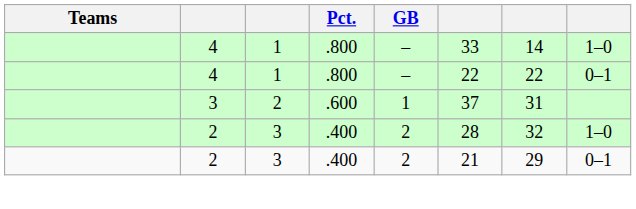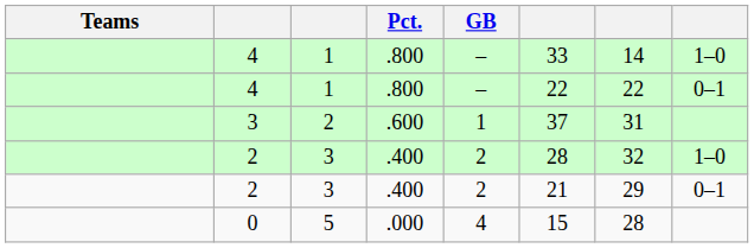 <table class="wikitable" style="text-align:center;">
 <tr>
 <th width=150px>Teams</th>
 <th width=50px></th>
 <th width=50px></th>
 <th width=50px><a href='#'>Pct.</a></th>
 <th width=50px><a href='#'>GB</a></th>
 <th width=50px></th>
 <th width=50px></th>
 <th width=50px></th>
 </tr>
 <tr bgcolor="#ccffcc">
 <td align=left></td>
 <td>4</td>
 <td>1</td>
 <td>.800</td>
 <td>–</td>
 <td>33</td>
 <td>14</td>
 <td>1–0</td>
 </tr>
 <tr bgcolor="#ccffcc">
 <td align=left></td>
 <td>4</td>
 <td>1</td>
 <td>.800</td>
 <td>–</td>
 <td>22</td>
 <td>22</td>
 <td>0–1</td>
 </tr>
 <tr bgcolor="#ccffcc">
 <td align=left></td>
 <td>3</td>
 <td>2</td>
 <td>.600</td>
 <td>1</td>
 <td>37</td>
 <td>31</td>
 <td></td>
 </tr>
 <tr bgcolor="#ccffcc">
 <td align=left></td>
 <td>2</td>
 <td>3</td>
 <td>.400</td>
 <td>2</td>
 <td>28</td>
 <td>32</td>
 <td>1–0</td>
 </tr>
 <tr>
 <td align=left></td>
 <td>2</td>
 <td>3</td>
 <td>.400</td>
 <td>2</td>
 <td>21</td>
 <td>29</td>
 <td>0–1</td>
 </tr>
+<tr>
+<td align=left></td>
+<td>0</td>
+<td>5</td>
+<td>.000</td>
+<td>4</td>
+<td>15</td>
+<td>28</td>
+<td></td>
+</tr>
 </table>
